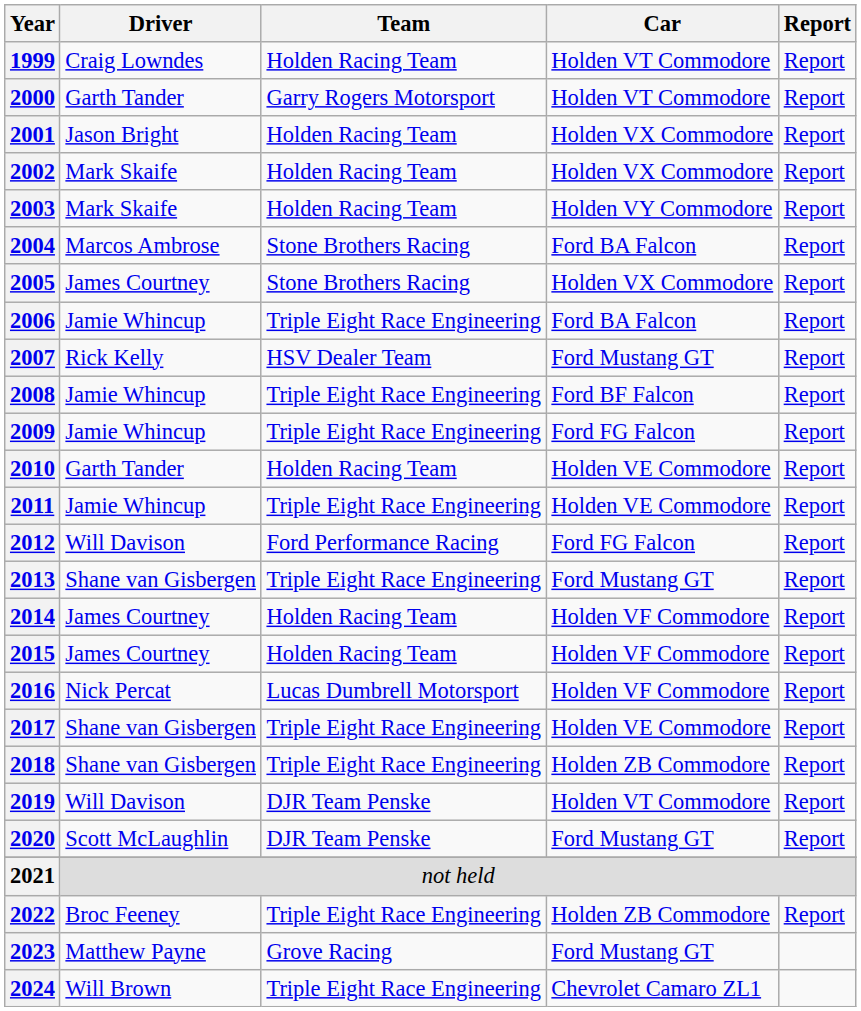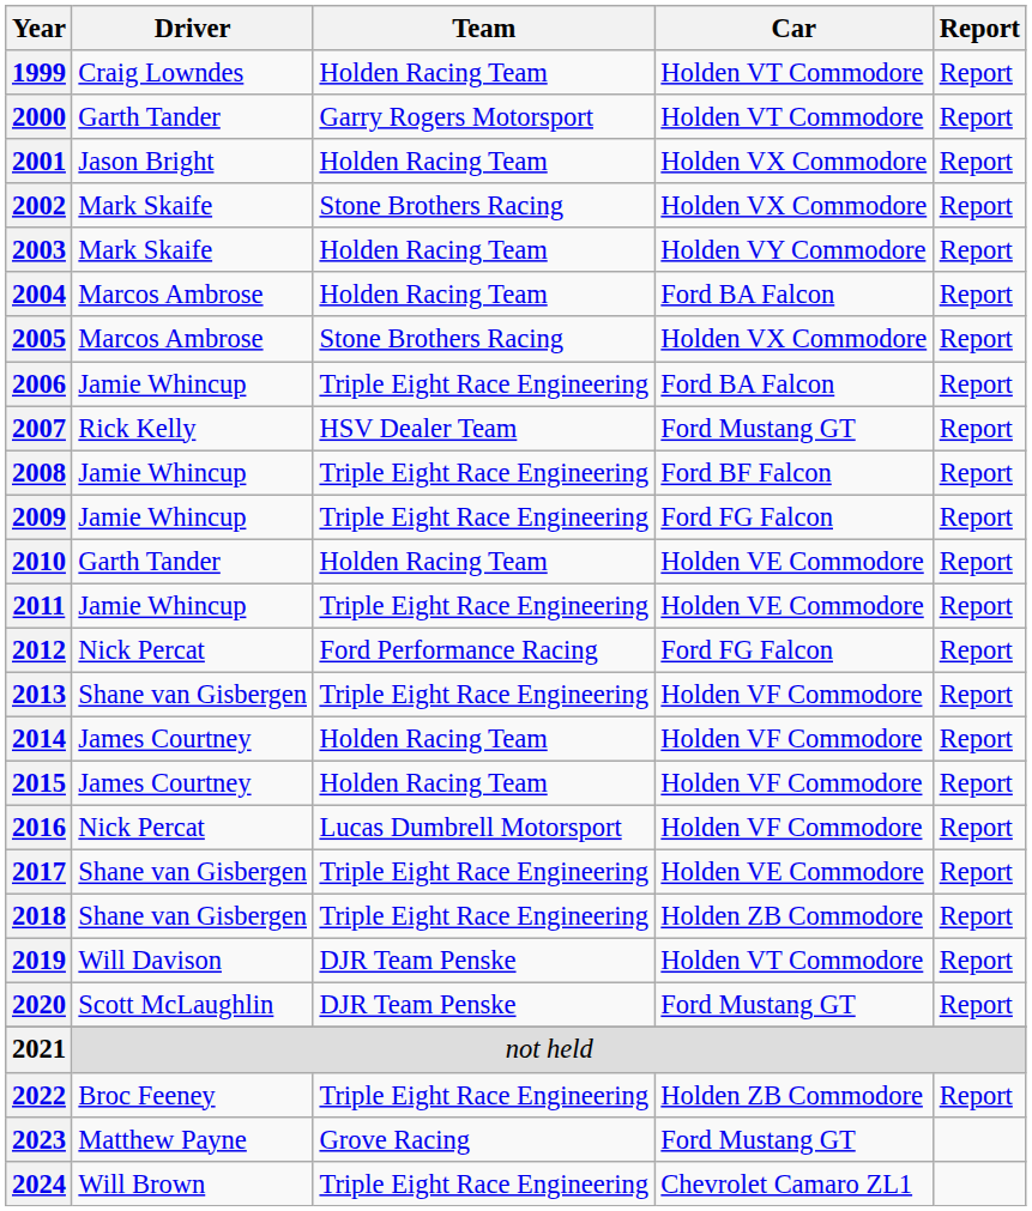 <table class="wikitable" style="font-size: 95%;">
 <tr>
 <th>Year</th>
 <th>Driver</th>
 <th>Team</th>
 <th>Car</th>
 <th>Report</th>
 </tr>
 <tr>
 <th><a href='#'>1999</a></th>
 <td> <a href='#'>Craig Lowndes</a></td>
 <td><a href='#'>Holden Racing Team</a></td>
 <td><a href='#'>Holden VT Commodore</a></td>
 <td><a href='#'>Report</a></td>
 </tr>
 <tr>
 <th><a href='#'>2000</a></th>
 <td> <a href='#'>Garth Tander</a></td>
 <td><a href='#'>Garry Rogers Motorsport</a></td>
 <td><a href='#'>Holden VT Commodore</a></td>
 <td><a href='#'>Report</a></td>
 </tr>
 <tr>
 <th><a href='#'>2001</a></th>
 <td> <a href='#'>Jason Bright</a></td>
 <td><a href='#'>Holden Racing Team</a></td>
 <td><a href='#'>Holden VX Commodore</a></td>
 <td><a href='#'>Report</a></td>
 </tr>
 <tr>
 <th><a href='#'>2002</a></th>
 <td> <a href='#'>Mark Skaife</a></td>
-<td><a href='#'>Holden Racing Team</a></td>
+<td><a href='#'>Stone Brothers Racing</a></td>
 <td><a href='#'>Holden VX Commodore</a></td>
 <td><a href='#'>Report</a></td>
 </tr>
 <tr>
 <th><a href='#'>2003</a></th>
 <td> <a href='#'>Mark Skaife</a></td>
 <td><a href='#'>Holden Racing Team</a></td>
 <td><a href='#'>Holden VY Commodore</a></td>
 <td><a href='#'>Report</a></td>
 </tr>
 <tr>
 <th><a href='#'>2004</a></th>
 <td> <a href='#'>Marcos Ambrose</a></td>
-<td><a href='#'>Stone Brothers Racing</a></td>
+<td><a href='#'>Holden Racing Team</a></td>
 <td><a href='#'>Ford BA Falcon</a></td>
 <td><a href='#'>Report</a></td>
 </tr>
 <tr>
 <th><a href='#'>2005</a></th>
-<td> <a href='#'>James Courtney</a></td>
+<td> <a href='#'>Marcos Ambrose</a></td>
 <td><a href='#'>Stone Brothers Racing</a></td>
 <td><a href='#'>Holden VX Commodore</a></td>
 <td><a href='#'>Report</a></td>
 </tr>
 <tr>
 <th><a href='#'>2006</a></th>
 <td> <a href='#'>Jamie Whincup</a></td>
 <td><a href='#'>Triple Eight Race Engineering</a></td>
 <td><a href='#'>Ford BA Falcon</a></td>
 <td><a href='#'>Report</a></td>
 </tr>
 <tr>
 <th><a href='#'>2007</a></th>
 <td> <a href='#'>Rick Kelly</a></td>
 <td><a href='#'>HSV Dealer Team</a></td>
 <td><a href='#'>Ford Mustang GT</a></td>
 <td><a href='#'>Report</a></td>
 </tr>
 <tr>
 <th><a href='#'>2008</a></th>
 <td> <a href='#'>Jamie Whincup</a></td>
 <td><a href='#'>Triple Eight Race Engineering</a></td>
 <td><a href='#'>Ford BF Falcon</a></td>
 <td><a href='#'>Report</a></td>
 </tr>
 <tr>
 <th><a href='#'>2009</a></th>
 <td> <a href='#'>Jamie Whincup</a></td>
 <td><a href='#'>Triple Eight Race Engineering</a></td>
 <td><a href='#'>Ford FG Falcon</a></td>
 <td><a href='#'>Report</a></td>
 </tr>
 <tr>
 <th><a href='#'>2010</a></th>
 <td> <a href='#'>Garth Tander</a></td>
 <td><a href='#'>Holden Racing Team</a></td>
 <td><a href='#'>Holden VE Commodore</a></td>
 <td><a href='#'>Report</a></td>
 </tr>
 <tr>
 <th><a href='#'>2011</a></th>
 <td> <a href='#'>Jamie Whincup</a></td>
 <td><a href='#'>Triple Eight Race Engineering</a></td>
 <td><a href='#'>Holden VE Commodore</a></td>
 <td><a href='#'>Report</a></td>
 </tr>
 <tr>
 <th><a href='#'>2012</a></th>
-<td> <a href='#'>Will Davison</a></td>
+<td> <a href='#'>Nick Percat</a></td>
 <td><a href='#'>Ford Performance Racing</a></td>
 <td><a href='#'>Ford FG Falcon</a></td>
 <td><a href='#'>Report</a></td>
 </tr>
 <tr>
 <th><a href='#'>2013</a></th>
 <td> <a href='#'>Shane van Gisbergen</a></td>
 <td><a href='#'>Triple Eight Race Engineering</a></td>
-<td><a href='#'>Ford Mustang GT</a></td>
+<td><a href='#'>Holden VF Commodore</a></td>
 <td><a href='#'>Report</a></td>
 </tr>
 <tr>
 <th><a href='#'>2014</a></th>
 <td> <a href='#'>James Courtney</a></td>
 <td><a href='#'>Holden Racing Team</a></td>
 <td><a href='#'>Holden VF Commodore</a></td>
 <td><a href='#'>Report</a></td>
 </tr>
 <tr>
 <th><a href='#'>2015</a></th>
 <td> <a href='#'>James Courtney</a></td>
 <td><a href='#'>Holden Racing Team</a></td>
 <td><a href='#'>Holden VF Commodore</a></td>
 <td><a href='#'>Report</a></td>
 </tr>
 <tr>
 <th><a href='#'>2016</a></th>
 <td> <a href='#'>Nick Percat</a></td>
 <td><a href='#'>Lucas Dumbrell Motorsport</a></td>
 <td><a href='#'>Holden VF Commodore</a></td>
 <td><a href='#'>Report</a></td>
 </tr>
 <tr>
 <th><a href='#'>2017</a></th>
 <td> <a href='#'>Shane van Gisbergen</a></td>
 <td><a href='#'>Triple Eight Race Engineering</a></td>
 <td><a href='#'>Holden VE Commodore</a></td>
 <td><a href='#'>Report</a></td>
 </tr>
 <tr>
 <th><a href='#'>2018</a></th>
 <td> <a href='#'>Shane van Gisbergen</a></td>
 <td><a href='#'>Triple Eight Race Engineering</a></td>
 <td><a href='#'>Holden ZB Commodore</a></td>
 <td><a href='#'>Report</a></td>
 </tr>
 <tr>
 <th><a href='#'>2019</a></th>
 <td> <a href='#'>Will Davison</a></td>
 <td><a href='#'>DJR Team Penske</a></td>
 <td><a href='#'>Holden VT Commodore</a></td>
 <td><a href='#'>Report</a></td>
 </tr>
 <tr>
 <th><a href='#'>2020</a></th>
 <td> <a href='#'>Scott McLaughlin</a></td>
 <td><a href='#'>DJR Team Penske</a></td>
 <td><a href='#'>Ford Mustang GT</a></td>
 <td><a href='#'>Report</a></td>
 </tr>
 <tr>
 </tr>
 <tr style="background: #dddddd">
 <th>2021</th>
 <td align="center" colspan="4"><em>not held</em></td>
 </tr>
 <tr>
 <th><a href='#'>2022</a></th>
 <td> <a href='#'>Broc Feeney</a></td>
 <td><a href='#'>Triple Eight Race Engineering</a></td>
 <td><a href='#'>Holden ZB Commodore</a></td>
 <td><a href='#'>Report</a></td>
 </tr>
 <tr>
 <th><a href='#'>2023</a></th>
 <td> <a href='#'>Matthew Payne</a></td>
 <td><a href='#'>Grove Racing</a></td>
 <td><a href='#'>Ford Mustang GT</a></td>
 </tr>
 <tr>
 <th><a href='#'>2024</a></th>
 <td> <a href='#'>Will Brown</a></td>
 <td><a href='#'>Triple Eight Race Engineering</a></td>
 <td><a href='#'>Chevrolet Camaro ZL1</a></td>
 <td></td>
 </tr>
 </table>
